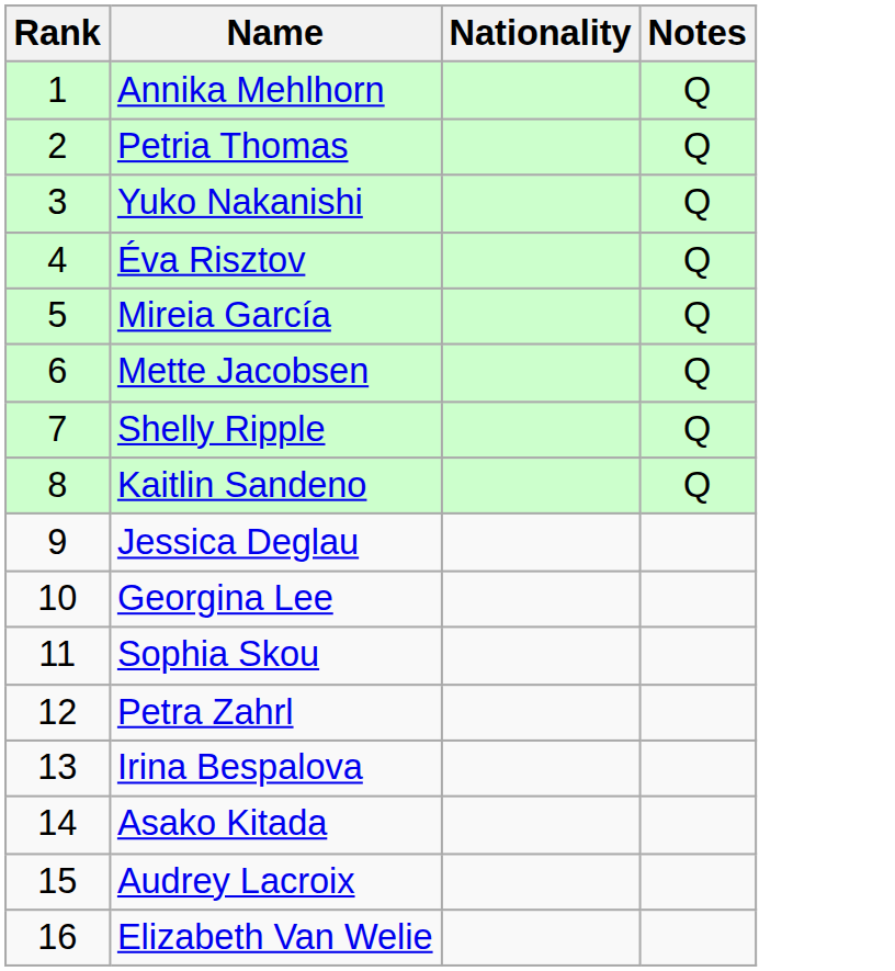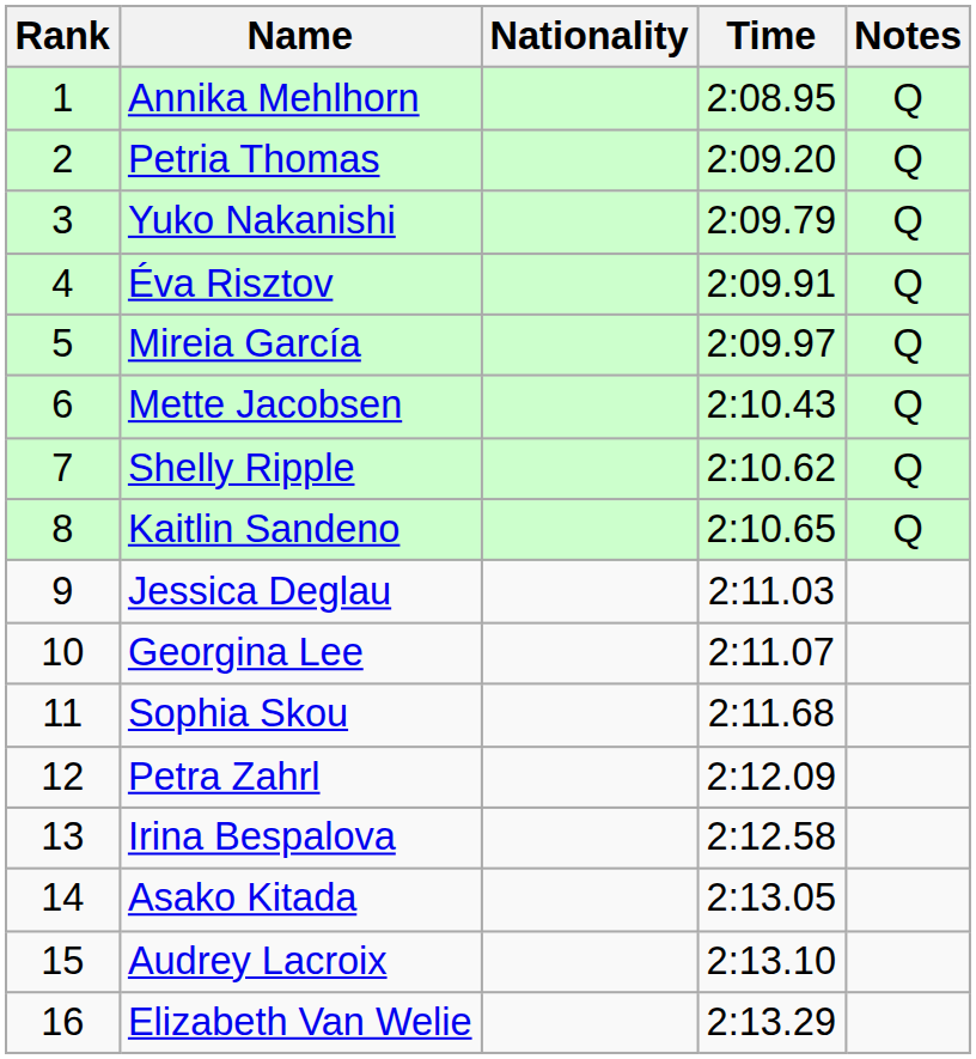 <table class="wikitable sortable" style="text-align:center">
 <tr>
 <th>Rank</th>
 <th>Name</th>
 <th>Nationality</th>
+<th>Time</th>
 <th>Notes</th>
 </tr>
 <tr bgcolor=ccffcc>
 <td>1</td>
 <td align=left><a href='#'>Annika Mehlhorn</a></td>
 <td align=left></td>
+<td>2:08.95</td>
 <td>Q</td>
 </tr>
 <tr bgcolor=ccffcc>
 <td>2</td>
 <td align=left><a href='#'>Petria Thomas</a></td>
 <td align=left></td>
+<td>2:09.20</td>
 <td>Q</td>
 </tr>
 <tr bgcolor=ccffcc>
 <td>3</td>
 <td align=left><a href='#'>Yuko Nakanishi</a></td>
 <td align=left></td>
+<td>2:09.79</td>
 <td>Q</td>
 </tr>
 <tr bgcolor=ccffcc>
 <td>4</td>
 <td align=left><a href='#'>Éva Risztov</a></td>
 <td align=left></td>
+<td>2:09.91</td>
 <td>Q</td>
 </tr>
 <tr bgcolor=ccffcc>
 <td>5</td>
 <td align=left><a href='#'>Mireia García</a></td>
 <td align=left></td>
+<td>2:09.97</td>
 <td>Q</td>
 </tr>
 <tr bgcolor=ccffcc>
 <td>6</td>
 <td align=left><a href='#'>Mette Jacobsen</a></td>
 <td align=left></td>
+<td>2:10.43</td>
 <td>Q</td>
 </tr>
 <tr bgcolor=ccffcc>
 <td>7</td>
 <td align=left><a href='#'>Shelly Ripple</a></td>
 <td align=left></td>
+<td>2:10.62</td>
 <td>Q</td>
 </tr>
 <tr bgcolor=ccffcc>
 <td>8</td>
 <td align=left><a href='#'>Kaitlin Sandeno</a></td>
 <td align=left></td>
+<td>2:10.65</td>
 <td>Q</td>
 </tr>
 <tr>
 <td>9</td>
 <td align=left><a href='#'>Jessica Deglau</a></td>
 <td align=left></td>
+<td>2:11.03</td>
 <td></td>
 </tr>
 <tr>
 <td>10</td>
 <td align=left><a href='#'>Georgina Lee</a></td>
 <td align=left></td>
+<td>2:11.07</td>
 <td></td>
 </tr>
 <tr>
 <td>11</td>
 <td align=left><a href='#'>Sophia Skou</a></td>
 <td align=left></td>
+<td>2:11.68</td>
 <td></td>
 </tr>
 <tr>
 <td>12</td>
 <td align=left><a href='#'>Petra Zahrl</a></td>
 <td align=left></td>
+<td>2:12.09</td>
 <td></td>
 </tr>
 <tr>
 <td>13</td>
 <td align=left><a href='#'>Irina Bespalova</a></td>
 <td align=left></td>
+<td>2:12.58</td>
 <td></td>
 </tr>
 <tr>
 <td>14</td>
 <td align=left><a href='#'>Asako Kitada</a></td>
 <td align=left></td>
+<td>2:13.05</td>
 <td></td>
 </tr>
 <tr>
 <td>15</td>
 <td align=left><a href='#'>Audrey Lacroix</a></td>
 <td align=left></td>
+<td>2:13.10</td>
 <td></td>
 </tr>
 <tr>
 <td>16</td>
 <td align=left><a href='#'>Elizabeth Van Welie</a></td>
 <td align=left></td>
+<td>2:13.29</td>
 <td></td>
 </tr>
 </table>
